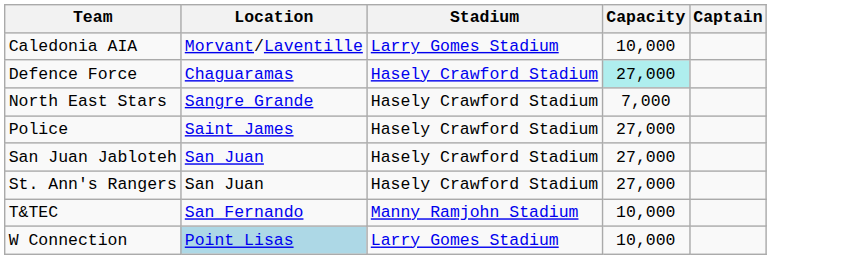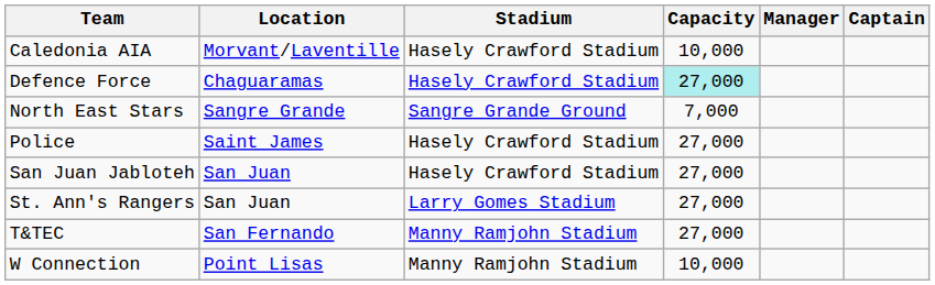 <table class="sortable wikitable" style="font-size:90%;">
 <tr>
 <th>Team</th>
 <th>Location</th>
 <th>Stadium</th>
 <th>Capacity</th>
+<th>Manager</th>
 <th>Captain</th>
 </tr>
 <tr>
 <td>Caledonia AIA</td>
 <td><a href='#'>Morvant</a>/<a href='#'>Laventille</a></td>
-<td><a href='#'>Larry Gomes Stadium</a></td>
+<td>Hasely Crawford Stadium</td>
 <td align=center>10,000</td>
+<td> </td>
 <td> </td>
 </tr>
 <tr>
 <td>Defence Force</td>
 <td><a href='#'>Chaguaramas</a></td>
 <td><a href='#'>Hasely Crawford Stadium</a></td>
 <td align=center style="background: paleturquoise;">27,000</td>
 <td> </td>
+<td> </td>
 </tr>
 <tr>
 <td>North East Stars</td>
 <td><a href='#'>Sangre Grande</a></td>
-<td>Hasely Crawford Stadium</td>
+<td><a href='#'>Sangre Grande Ground</a></td>
 <td align=center>7,000</td>
+<td> </td>
 <td> </td>
 </tr>
 <tr>
 <td>Police</td>
 <td><a href='#'>Saint James</a></td>
 <td>Hasely Crawford Stadium</td>
 <td align=center>27,000</td>
 <td> </td>
+<td> </td>
 </tr>
 <tr>
 <td>San Juan Jabloteh</td>
 <td><a href='#'>San Juan</a></td>
 <td>Hasely Crawford Stadium</td>
 <td align=center>27,000</td>
 <td> </td>
+<td> </td>
 </tr>
 <tr>
 <td>St. Ann's Rangers</td>
 <td>San Juan</td>
-<td>Hasely Crawford Stadium</td>
+<td><a href='#'>Larry Gomes Stadium</a></td>
 <td align=center>27,000</td>
+<td> </td>
 <td> </td>
 </tr>
 <tr>
 <td>T&TEC</td>
 <td><a href='#'>San Fernando</a></td>
 <td><a href='#'>Manny Ramjohn Stadium</a></td>
-<td align=center>10,000</td>
+<td align=center>27,000</td>
+<td> </td>
 <td> </td>
 </tr>
 <tr>
 <td>W Connection</td>
-<td style="background: lightblue;"><a href='#'>Point Lisas</a></td>
-<td><a href='#'>Larry Gomes Stadium</a></td>
+<td><a href='#'>Point Lisas</a></td>
+<td>Manny Ramjohn Stadium</td>
 <td align=center>10,000</td>
+<td> </td>
 <td> </td>
 </tr>
 </table>
